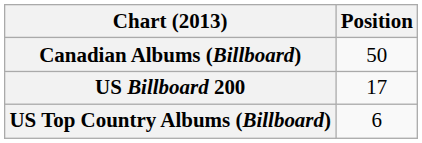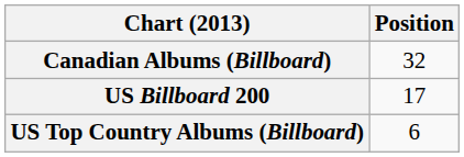 <table class="wikitable sortable plainrowheaders" style="text-align:center;">
 <tr>
 <th scope="col">Chart (2013)</th>
 <th scope="col">Position</th>
 </tr>
 <tr>
 <th scope="row">Canadian Albums (<em>Billboard</em>)</th>
-<td>50</td>
+<td>32</td>
 </tr>
 <tr>
 <th scope="row">US <em>Billboard</em> 200</th>
 <td>17</td>
 </tr>
 <tr>
 <th scope="row">US Top Country Albums (<em>Billboard</em>)</th>
 <td>6</td>
 </tr>
 </table>
